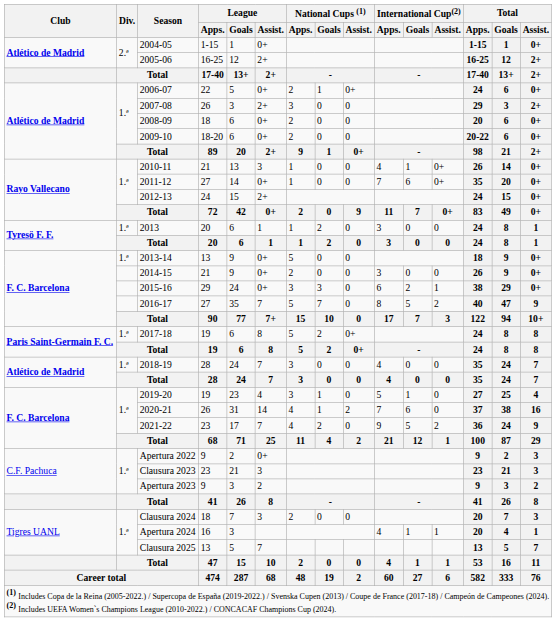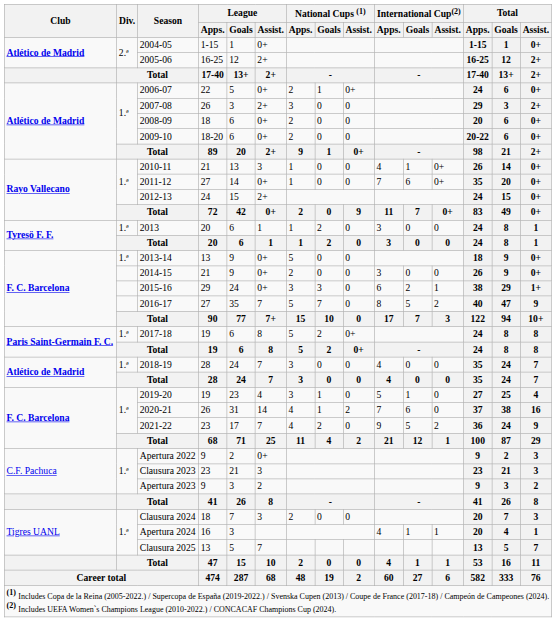 <table class="wikitable center">
 <tr>
 <th rowspan="2">Club</th>
 <th rowspan="2">Div.</th>
 <th rowspan="2">Season</th>
 <th colspan="3">League</th>
 <th colspan="3">National Cups <sup>(1)</sup></th>
 <th colspan="3">International Cup<sup>(2)</sup></th>
 <th colspan="3">Total</th>
 </tr>
 <tr>
 <th>Apps.</th>
 <th>Goals</th>
 <th>Assist.</th>
 <th>Apps.</th>
 <th>Goals</th>
 <th>Assist.</th>
 <th>Apps.</th>
 <th>Goals</th>
 <th>Assist.</th>
 <th>Apps.</th>
 <th>Goals</th>
 <th>Assist.</th>
 </tr>
 <tr>
 <td rowspan="2"><strong><a href='#'>Atlético de Madrid</a></strong></td>
 <td rowspan="2">2.ª</td>
 <td>2004-05</td>
 <td>1-15</td>
 <td>1</td>
 <td>0+</td>
 <td colspan="3"></td>
 <td colspan="3"></td>
 <th>1-15</th>
 <th>1</th>
 <th>0+</th>
 </tr>
 <tr>
 <td>2005-06</td>
 <td>16-25</td>
 <td>12</td>
 <td>2+</td>
 <td colspan="3"></td>
 <td colspan="3"></td>
 <th>16-25</th>
 <th>12</th>
 <th>2+</th>
 </tr>
 <tr>
 <th></th>
 <th colspan="2">Total</th>
 <th>17-40</th>
 <th>13+</th>
 <th>2+</th>
 <th colspan="3">-</th>
 <th colspan="3">-</th>
 <th>17-40</th>
 <th>13+</th>
 <th>2+</th>
 </tr>
 <tr>
 <td rowspan="5"><strong><a href='#'>Atlético de Madrid</a></strong></td>
 <td rowspan="4">1.ª</td>
 <td>2006-07</td>
 <td>22</td>
 <td>5</td>
 <td>0+</td>
 <td>2</td>
 <td>1</td>
 <td>0+</td>
 <td colspan="3"></td>
 <th>24</th>
 <th>6</th>
 <th>0+</th>
 </tr>
 <tr>
 <td>2007-08</td>
 <td>26</td>
 <td>3</td>
 <td>2+</td>
 <td>3</td>
 <td>0</td>
 <td>0</td>
 <td colspan="3"></td>
 <th>29</th>
 <th>3</th>
 <th>2+</th>
 </tr>
 <tr>
 <td>2008-09</td>
 <td>18</td>
 <td>6</td>
 <td>0+</td>
 <td>2</td>
 <td>0</td>
 <td>0</td>
 <td colspan="3"></td>
 <th>20</th>
 <th>6</th>
 <th>0+</th>
 </tr>
 <tr>
 <td>2009-10</td>
 <td>18-20</td>
 <td>6</td>
 <td>0+</td>
 <td>2</td>
 <td>0</td>
 <td>0</td>
 <td colspan="3"></td>
 <th>20-22</th>
 <th>6</th>
 <th>0+</th>
 </tr>
 <tr>
 <th colspan="2">Total</th>
 <th>89</th>
 <th>20</th>
 <th>2+</th>
 <th>9</th>
 <th>1</th>
 <th>0+</th>
 <th colspan="3">-</th>
 <th>98</th>
 <th>21</th>
 <th>2+</th>
 </tr>
 <tr>
 <td rowspan="4"><strong><a href='#'>Rayo Vallecano</a></strong></td>
 <td rowspan="3">1.ª</td>
 <td>2010-11</td>
 <td>21</td>
 <td>13</td>
 <td>3</td>
 <td>1</td>
 <td>0</td>
 <td>0</td>
 <td>4</td>
 <td>1</td>
 <td>0+</td>
 <th>26</th>
 <th>14</th>
 <th>0+</th>
 </tr>
 <tr>
 <td>2011-12</td>
 <td>27</td>
 <td>14</td>
 <td>0+</td>
 <td>1</td>
 <td>0</td>
 <td>0</td>
 <td>7</td>
 <td>6</td>
 <td>0+</td>
 <th>35</th>
 <th>20</th>
 <th>0+</th>
 </tr>
 <tr>
 <td>2012-13</td>
 <td>24</td>
 <td>15</td>
 <td>2+</td>
 <td colspan="3"></td>
 <td colspan="3"></td>
 <th>24</th>
 <th>15</th>
 <th>0+</th>
 </tr>
 <tr>
 <th colspan="2">Total</th>
 <th>72</th>
 <th>42</th>
 <th>0+</th>
 <th>2</th>
 <th>0</th>
 <th>9</th>
 <th>11</th>
 <th>7</th>
 <th>0+</th>
 <th>83</th>
 <th>49</th>
 <th>0+</th>
 </tr>
 <tr>
 <td rowspan="2"><strong><a href='#'>Tyresö F. F.</a></strong></td>
 <td rowspan="1">1.ª</td>
 <td>2013</td>
 <td>20</td>
 <td>6</td>
 <td>1</td>
 <td>1</td>
 <td>2</td>
 <td>0</td>
 <td>3</td>
 <td>0</td>
 <td>0</td>
 <th>24</th>
 <th>8</th>
 <th>1</th>
 </tr>
 <tr>
 <th colspan="2">Total</th>
 <th>20</th>
 <th>6</th>
 <th>1</th>
 <th>1</th>
 <th>2</th>
 <th>0</th>
 <th>3</th>
 <th>0</th>
 <th>0</th>
 <th>24</th>
 <th>8</th>
 <th>1</th>
 </tr>
 <tr>
 <td rowspan="5"><strong><a href='#'>F. C. Barcelona</a></strong></td>
 <td>1.ª</td>
 <td>2013-14</td>
 <td>13</td>
 <td>9</td>
 <td>0+</td>
 <td>5</td>
 <td>0</td>
 <td>0</td>
 <td colspan="3"></td>
 <th>18</th>
 <th>9</th>
 <th>0+</th>
 </tr>
 <tr>
 <td></td>
 <td>2014-15</td>
 <td>21</td>
 <td>9</td>
 <td>0+</td>
 <td>2</td>
 <td>0</td>
 <td>0</td>
 <td>3</td>
 <td>0</td>
 <td>0</td>
 <th>26</th>
 <th>9</th>
 <th>0+</th>
 </tr>
 <tr>
 <td></td>
 <td>2015-16</td>
 <td>29</td>
 <td>24</td>
 <td>0+</td>
 <td>3</td>
 <td>3</td>
 <td>0</td>
 <td>6</td>
 <td>2</td>
 <td>1</td>
 <th>38</th>
 <th>29</th>
-<th>0+</th>
+<th>1+</th>
 </tr>
 <tr>
 <td></td>
 <td>2016-17</td>
 <td>27</td>
 <td>35</td>
 <td>7</td>
 <td>5</td>
 <td>7</td>
 <td>0</td>
 <td>8</td>
 <td>5</td>
 <td>2</td>
 <th>40</th>
 <th>47</th>
 <th>9</th>
 </tr>
 <tr>
 <th colspan="2">Total</th>
 <th>90</th>
 <th>77</th>
 <th>7+</th>
 <th>15</th>
 <th>10</th>
 <th>0</th>
 <th>17</th>
 <th>7</th>
 <th>3</th>
 <th>122</th>
 <th>94</th>
 <th>10+</th>
 </tr>
 <tr>
 <td rowspan="2"><strong><a href='#'>Paris Saint-Germain F. C.</a></strong></td>
 <td rowspan="1">1.ª</td>
 <td>2017-18</td>
 <td>19</td>
 <td>6</td>
 <td>8</td>
 <td>5</td>
 <td>2</td>
 <td>0+</td>
 <td colspan="3"></td>
 <th>24</th>
 <th>8</th>
 <th>8</th>
 </tr>
 <tr>
 <th colspan="2">Total</th>
 <th>19</th>
 <th>6</th>
 <th>8</th>
 <th>5</th>
 <th>2</th>
 <th>0+</th>
 <th colspan="3">-</th>
 <th>24</th>
 <th>8</th>
 <th>8</th>
 </tr>
 <tr>
 <td rowspan="2"><strong><a href='#'>Atlético de Madrid</a></strong></td>
 <td rowspan="1">1.ª</td>
 <td>2018-19</td>
 <td>28</td>
 <td>24</td>
 <td>7</td>
 <td>3</td>
 <td>0</td>
 <td>0</td>
 <td>4</td>
 <td>0</td>
 <td>0</td>
 <th>35</th>
 <th>24</th>
 <th>7</th>
 </tr>
 <tr>
 <th colspan="2">Total</th>
 <th>28</th>
 <th>24</th>
 <th>7</th>
 <th>3</th>
 <th>0</th>
 <th>0</th>
 <th>4</th>
 <th>0</th>
 <th>0</th>
 <th>35</th>
 <th>24</th>
 <th>7</th>
 </tr>
 <tr>
 <td rowspan="4"><strong><a href='#'>F. C. Barcelona</a></strong></td>
 <td rowspan="3">1.ª</td>
 <td>2019-20</td>
 <td>19</td>
 <td>23</td>
 <td>4</td>
 <td>3</td>
 <td>1</td>
 <td>0</td>
 <td>5</td>
 <td>1</td>
 <td>0</td>
 <th>27</th>
 <th>25</th>
 <th>4</th>
 </tr>
 <tr>
 <td>2020-21</td>
 <td>26</td>
 <td>31</td>
 <td>14</td>
 <td>4</td>
 <td>1</td>
 <td>2</td>
 <td>7</td>
 <td>6</td>
 <td>0</td>
 <th>37</th>
 <th>38</th>
 <th>16</th>
 </tr>
 <tr>
 <td>2021-22</td>
 <td>23</td>
 <td>17</td>
 <td>7</td>
 <td>4</td>
 <td>2</td>
 <td>0</td>
 <td>9</td>
 <td>5</td>
 <td>2</td>
 <th>36</th>
 <th>24</th>
 <th>9</th>
 </tr>
 <tr>
 <th colspan="2">Total</th>
 <th>68</th>
 <th>71</th>
 <th>25</th>
 <th>11</th>
 <th>4</th>
 <th>2</th>
 <th>21</th>
 <th>12</th>
 <th>1</th>
 <th>100</th>
 <th>87</th>
 <th>29</th>
 </tr>
 <tr>
 <td rowspan="3"><a href='#'>C.F. Pachuca</a></td>
 <td rowspan="3">1.ª</td>
 <td>Apertura 2022</td>
 <td>9</td>
 <td>2</td>
 <td>0+</td>
 <td colspan="3"></td>
 <td colspan="3"></td>
 <th>9</th>
 <th>2</th>
 <th>3</th>
 </tr>
 <tr>
 <td>Clausura 2023</td>
 <td>23</td>
 <td>21</td>
 <td>3</td>
 <td colspan="3"></td>
 <td colspan="3"></td>
 <th>23</th>
 <th>21</th>
 <th>3</th>
 </tr>
 <tr>
 <td>Apertura 2023</td>
 <td>9</td>
 <td>3</td>
 <td>2</td>
 <td colspan="3"></td>
 <td colspan="3"></td>
 <th>9</th>
 <th>3</th>
 <th>2</th>
 </tr>
 <tr>
 <th></th>
 <th colspan="2">Total</th>
 <th>41</th>
 <th>26</th>
 <th>8</th>
 <th colspan="3">-</th>
 <th colspan="3">-</th>
 <th>41</th>
 <th>26</th>
 <th>8</th>
 </tr>
 <tr>
 <td rowspan="3"><a href='#'>Tigres UANL</a></td>
 <td rowspan="3">1.ª</td>
 <td>Clausura 2024</td>
 <td>18</td>
 <td>7</td>
 <td>3</td>
 <td>2</td>
 <td>0</td>
 <td>0</td>
 <td colspan="3"></td>
 <th>20</th>
 <th>7</th>
 <th>3</th>
 </tr>
 <tr>
 <td>Apertura 2024</td>
 <td>16</td>
 <td>3</td>
 <td></td>
 <td colspan="3"></td>
 <td>4</td>
 <td>1</td>
 <td>1</td>
 <th>20</th>
 <th>4</th>
 <th>1</th>
 </tr>
 <tr>
 <td>Clausura 2025</td>
 <td>13</td>
 <td>5</td>
 <td>7</td>
 <td></td>
 <td></td>
 <td></td>
 <td></td>
 <td></td>
 <td></td>
 <th>13</th>
 <th>5</th>
 <th>7</th>
 </tr>
 <tr>
 <th></th>
 <th colspan="2">Total</th>
 <th>47</th>
 <th>15</th>
 <th>10</th>
 <th>2</th>
 <th>0</th>
 <th>0</th>
 <th>4</th>
 <th>1</th>
 <th>1</th>
 <th>53</th>
 <th>16</th>
 <th>11</th>
 </tr>
 <tr>
 <th colspan="3">Career total</th>
 <th>474</th>
 <th>287</th>
 <th>68</th>
 <th>48</th>
 <th>19</th>
 <th>2</th>
 <th>60</th>
 <th>27</th>
 <th>6</th>
 <th>582</th>
 <th>333</th>
 <th>76</th>
 </tr>
 <tr>
 <td colspan="15"><sup><strong>(1)</strong></sup> <small>Includes Copa de la Reina (2005-2022.) / Supercopa de España (2019-2022.) / Svenska Cupen (2013) / Coupe de France (2017-18) / Campeón de Campeones (2024).</small><br><sup><strong>(2)</strong></sup> <small>Includes UEFA Women`s Champions League (2010-2022.) / CONCACAF Champions Cup (2024).</small></td>
 </tr>
 </table>
